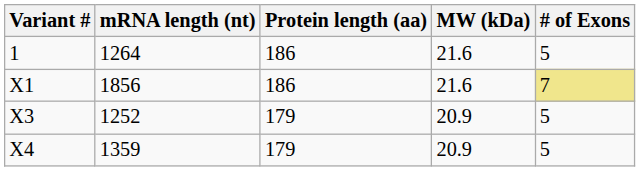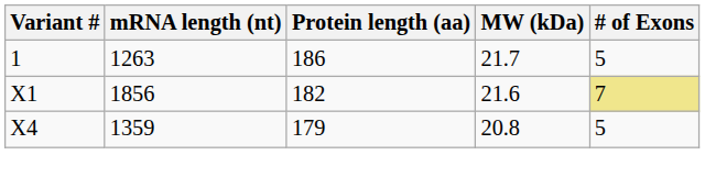 <table class="wikitable">
 <tr>
 <th>Variant #</th>
 <th>mRNA length (nt)</th>
 <th>Protein length (aa)</th>
 <th>MW (kDa)</th>
 <th># of Exons</th>
 </tr>
 <tr>
 <td>1</td>
-<td>1264</td>
+<td>1263</td>
 <td>186</td>
-<td>21.6</td>
+<td>21.7</td>
 <td>5</td>
 </tr>
 <tr>
 <td>X1</td>
 <td>1856</td>
-<td>186</td>
+<td>182</td>
 <td>21.6</td>
 <td style="background: khaki;">7</td>
-</tr>
-<tr>
-<td>X3</td>
-<td>1252</td>
-<td>179</td>
-<td>20.9</td>
-<td>5</td>
 </tr>
 <tr>
 <td>X4</td>
 <td>1359</td>
 <td>179</td>
-<td>20.9</td>
+<td>20.8</td>
 <td>5</td>
 </tr>
 </table>
